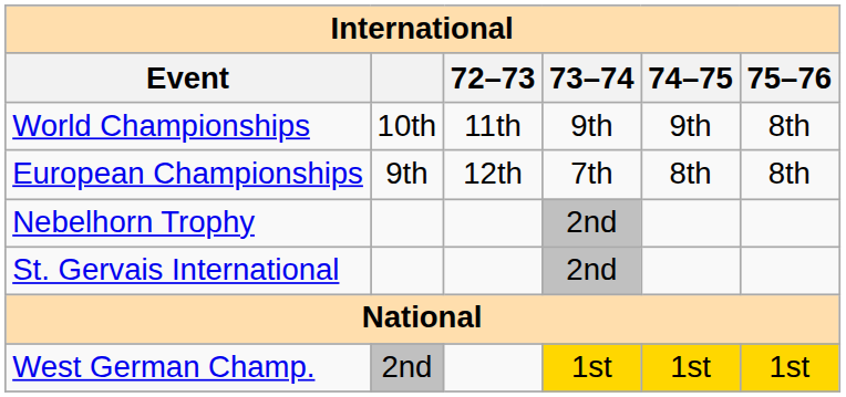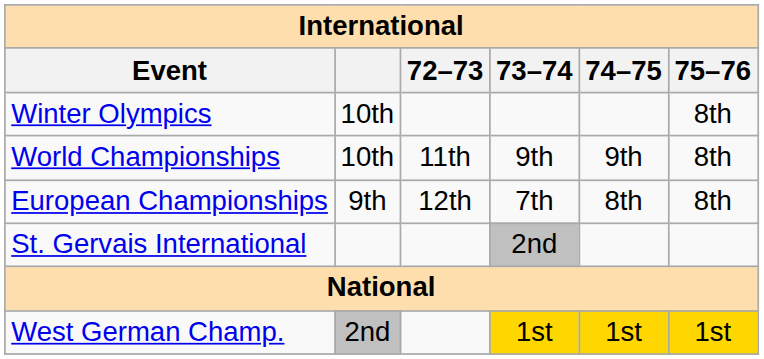 <table class="wikitable" style="text-align:center">
 <tr>
 <th style="background-color: #ffdead; " colspan=6 align=center>International</th>
 </tr>
 <tr>
 <th>Event</th>
 <th></th>
 <th>72–73</th>
 <th>73–74</th>
 <th>74–75</th>
 <th>75–76</th>
+</tr>
+<tr>
+<td align=left><a href='#'>Winter Olympics</a></td>
+<td>10th</td>
+<td></td>
+<td></td>
+<td></td>
+<td>8th</td>
 </tr>
 <tr>
 <td align=left><a href='#'>World Championships</a></td>
 <td>10th</td>
 <td>11th</td>
 <td>9th</td>
 <td>9th</td>
 <td>8th</td>
 </tr>
 <tr>
 <td align=left><a href='#'>European Championships</a></td>
 <td>9th</td>
 <td>12th</td>
 <td>7th</td>
 <td>8th</td>
 <td>8th</td>
-</tr>
-<tr>
-<td align=left><a href='#'>Nebelhorn Trophy</a></td>
-<td></td>
-<td></td>
-<td bgcolor=silver>2nd</td>
-<td></td>
-<td></td>
 </tr>
 <tr>
 <td align=left><a href='#'>St. Gervais International</a></td>
 <td></td>
 <td></td>
 <td bgcolor=silver>2nd</td>
 <td></td>
 <td></td>
 </tr>
 <tr>
 <th style="background-color: #ffdead; " colspan=6 align=center>National</th>
 </tr>
 <tr>
 <td align=left><a href='#'>West German Champ.</a></td>
 <td bgcolor=silver>2nd</td>
 <td></td>
 <td bgcolor=gold>1st</td>
 <td bgcolor=gold>1st</td>
 <td bgcolor=gold>1st</td>
 </tr>
 </table>
